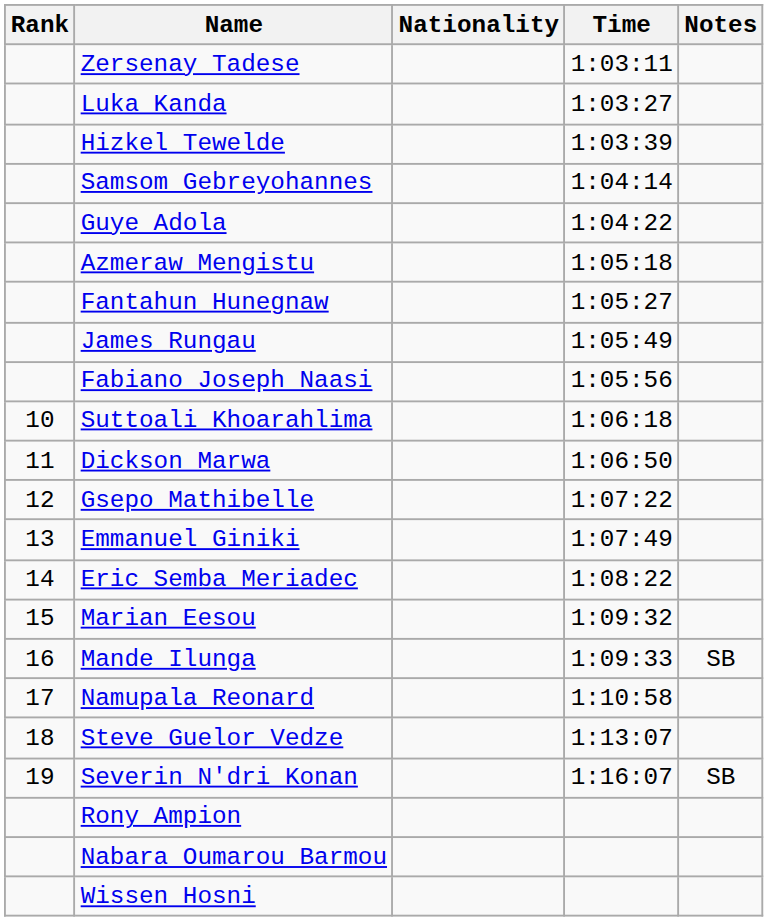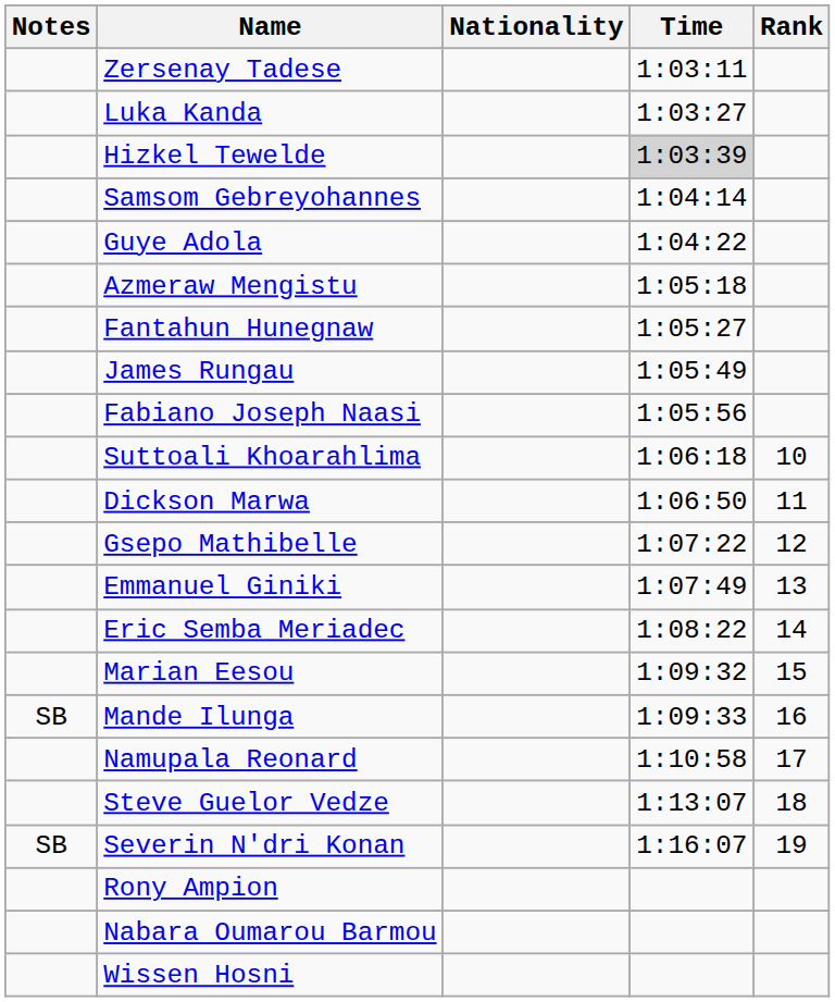 <table class="wikitable sortable" style="text-align:center">
 <tr>
-<th>Rank</th>
+<th>Notes</th>
 <th>Name</th>
 <th>Nationality</th>
 <th>Time</th>
-<th>Notes</th>
+<th>Rank</th>
 </tr>
 <tr>
 <td></td>
 <td align=left><a href='#'>Zersenay Tadese</a></td>
 <td align=left></td>
 <td>1:03:11</td>
 <td></td>
 </tr>
 <tr>
 <td></td>
 <td align=left><a href='#'>Luka Kanda</a></td>
 <td align=left></td>
 <td>1:03:27</td>
 <td></td>
 </tr>
 <tr>
 <td></td>
 <td align=left><a href='#'>Hizkel Tewelde</a></td>
 <td align=left></td>
-<td>1:03:39</td>
+<td style="background: lightgrey;">1:03:39</td>
 <td></td>
 </tr>
 <tr>
 <td></td>
 <td align=left><a href='#'>Samsom Gebreyohannes</a></td>
 <td align=left></td>
 <td>1:04:14</td>
 <td></td>
 </tr>
 <tr>
 <td></td>
 <td align=left><a href='#'>Guye Adola</a></td>
 <td align=left></td>
 <td>1:04:22</td>
 <td></td>
 </tr>
 <tr>
 <td></td>
 <td align=left><a href='#'>Azmeraw Mengistu</a></td>
 <td align=left></td>
 <td>1:05:18</td>
 <td></td>
 </tr>
 <tr>
 <td></td>
 <td align=left><a href='#'>Fantahun Hunegnaw</a></td>
 <td align=left></td>
 <td>1:05:27</td>
 <td></td>
 </tr>
 <tr>
 <td></td>
 <td align=left><a href='#'>James Rungau</a></td>
 <td align=left></td>
 <td>1:05:49</td>
 <td></td>
 </tr>
 <tr>
 <td></td>
 <td align=left><a href='#'>Fabiano Joseph Naasi</a></td>
 <td align=left></td>
 <td>1:05:56</td>
 <td></td>
 </tr>
 <tr>
-<td>10</td>
+<td></td>
 <td align=left><a href='#'>Suttoali Khoarahlima</a></td>
 <td align=left></td>
 <td>1:06:18</td>
-<td></td>
+<td>10</td>
 </tr>
 <tr>
-<td>11</td>
+<td></td>
 <td align=left><a href='#'>Dickson Marwa</a></td>
 <td align=left></td>
 <td>1:06:50</td>
-<td></td>
+<td>11</td>
 </tr>
 <tr>
-<td>12</td>
+<td></td>
 <td align=left><a href='#'>Gsepo Mathibelle</a></td>
 <td align=left></td>
 <td>1:07:22</td>
-<td></td>
+<td>12</td>
 </tr>
 <tr>
-<td>13</td>
+<td></td>
 <td align=left><a href='#'>Emmanuel Giniki</a></td>
 <td align=left></td>
 <td>1:07:49</td>
-<td></td>
+<td>13</td>
 </tr>
 <tr>
-<td>14</td>
+<td></td>
 <td align=left><a href='#'>Eric Semba Meriadec</a></td>
 <td align=left></td>
 <td>1:08:22</td>
-<td></td>
+<td>14</td>
 </tr>
 <tr>
-<td>15</td>
+<td></td>
 <td align=left><a href='#'>Marian Eesou</a></td>
 <td align=left></td>
 <td>1:09:32</td>
-<td></td>
+<td>15</td>
 </tr>
 <tr>
-<td>16</td>
+<td>SB</td>
 <td align=left><a href='#'>Mande Ilunga</a></td>
 <td align=left></td>
 <td>1:09:33</td>
-<td>SB</td>
+<td>16</td>
 </tr>
 <tr>
-<td>17</td>
+<td></td>
 <td align=left><a href='#'>Namupala Reonard</a></td>
 <td align=left></td>
 <td>1:10:58</td>
-<td></td>
+<td>17</td>
 </tr>
 <tr>
-<td>18</td>
+<td></td>
 <td align=left><a href='#'>Steve Guelor Vedze</a></td>
 <td align=left></td>
 <td>1:13:07</td>
-<td></td>
+<td>18</td>
 </tr>
 <tr>
-<td>19</td>
+<td>SB</td>
 <td align=left><a href='#'>Severin N'dri Konan</a></td>
 <td align=left></td>
 <td>1:16:07</td>
-<td>SB</td>
+<td>19</td>
 </tr>
 <tr>
 <td></td>
 <td align=left><a href='#'>Rony Ampion</a></td>
 <td align=left></td>
 <td></td>
 <td></td>
 </tr>
 <tr>
 <td></td>
 <td align=left><a href='#'>Nabara Oumarou Barmou</a></td>
 <td align=left></td>
 <td></td>
 <td></td>
 </tr>
 <tr>
 <td></td>
 <td align=left><a href='#'>Wissen Hosni</a></td>
 <td align=left></td>
 <td></td>
 <td></td>
 </tr>
 </table>
